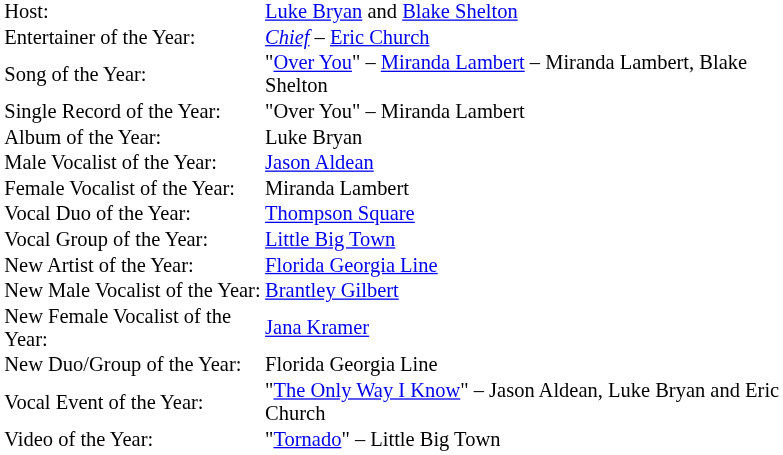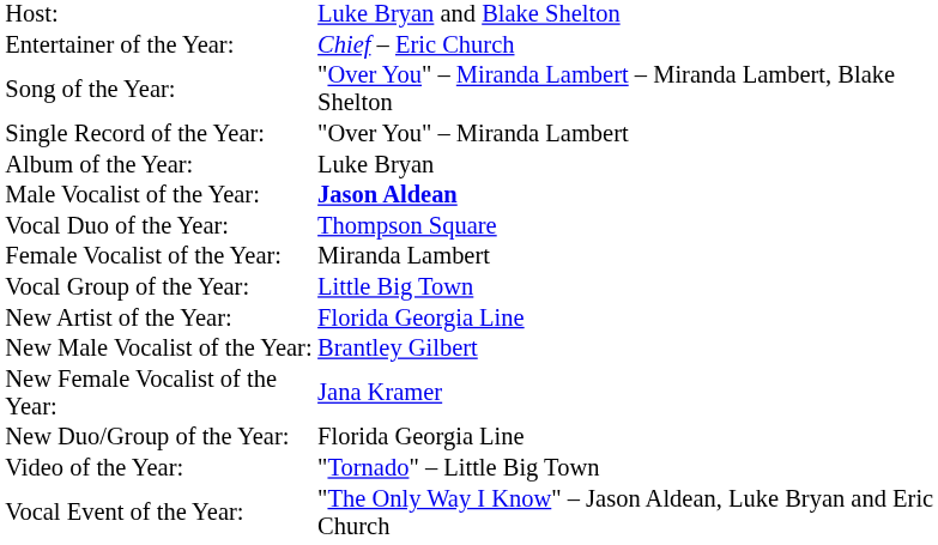 <table cellspacing="0" border="0" cellpadding="1">
 <tr>
 <td>Host:</td>
 <td><a href='#'>Luke Bryan</a> and <a href='#'>Blake Shelton</a></td>
 </tr>
 <tr>
 <td>Entertainer of the Year:</td>
 <td><em><a href='#'>Chief</a></em> – <a href='#'>Eric Church</a></td>
 </tr>
 <tr>
 <td>Song of the Year:</td>
 <td>"<a href='#'>Over You</a>" – <a href='#'>Miranda Lambert</a> – Miranda Lambert, Blake Shelton</td>
 </tr>
 <tr>
 <td>Single Record of the Year:</td>
 <td>"Over You" – Miranda Lambert</td>
 </tr>
 <tr>
 <td>Album of the Year:</td>
 <td>Luke Bryan</td>
 </tr>
 <tr>
 <td>Male Vocalist of the Year:</td>
-<td><a href='#'>Jason Aldean</a></td>
+<td><strong><a href='#'>Jason Aldean</a></strong></td>
+</tr>
+<tr>
+<td>Vocal Duo of the Year:</td>
+<td><a href='#'>Thompson Square</a></td>
 </tr>
 <tr>
 <td>Female Vocalist of the Year:</td>
 <td>Miranda Lambert</td>
-</tr>
-<tr>
-<td>Vocal Duo of the Year:</td>
-<td><a href='#'>Thompson Square</a></td>
 </tr>
 <tr>
 <td>Vocal Group of the Year:</td>
 <td><a href='#'>Little Big Town</a></td>
 </tr>
 <tr>
 <td>New Artist of the Year:</td>
 <td><a href='#'>Florida Georgia Line</a></td>
 </tr>
 <tr>
 <td>New Male Vocalist of the Year:</td>
 <td><a href='#'>Brantley Gilbert</a></td>
 </tr>
 <tr>
 <td>New Female Vocalist of the Year:</td>
 <td><a href='#'>Jana Kramer</a></td>
 </tr>
 <tr>
 <td>New Duo/Group of the Year:</td>
 <td>Florida Georgia Line</td>
 </tr>
 <tr>
+<td>Video of the Year:</td>
+<td>"<a href='#'>Tornado</a>" – Little Big Town</td>
+</tr>
+<tr>
 <td>Vocal Event of the Year:</td>
 <td>"<a href='#'>The Only Way I Know</a>" – Jason Aldean, Luke Bryan and Eric Church</td>
 </tr>
-<tr>
-<td>Video of the Year:</td>
-<td>"<a href='#'>Tornado</a>" – Little Big Town</td>
-</tr>
 </table>
